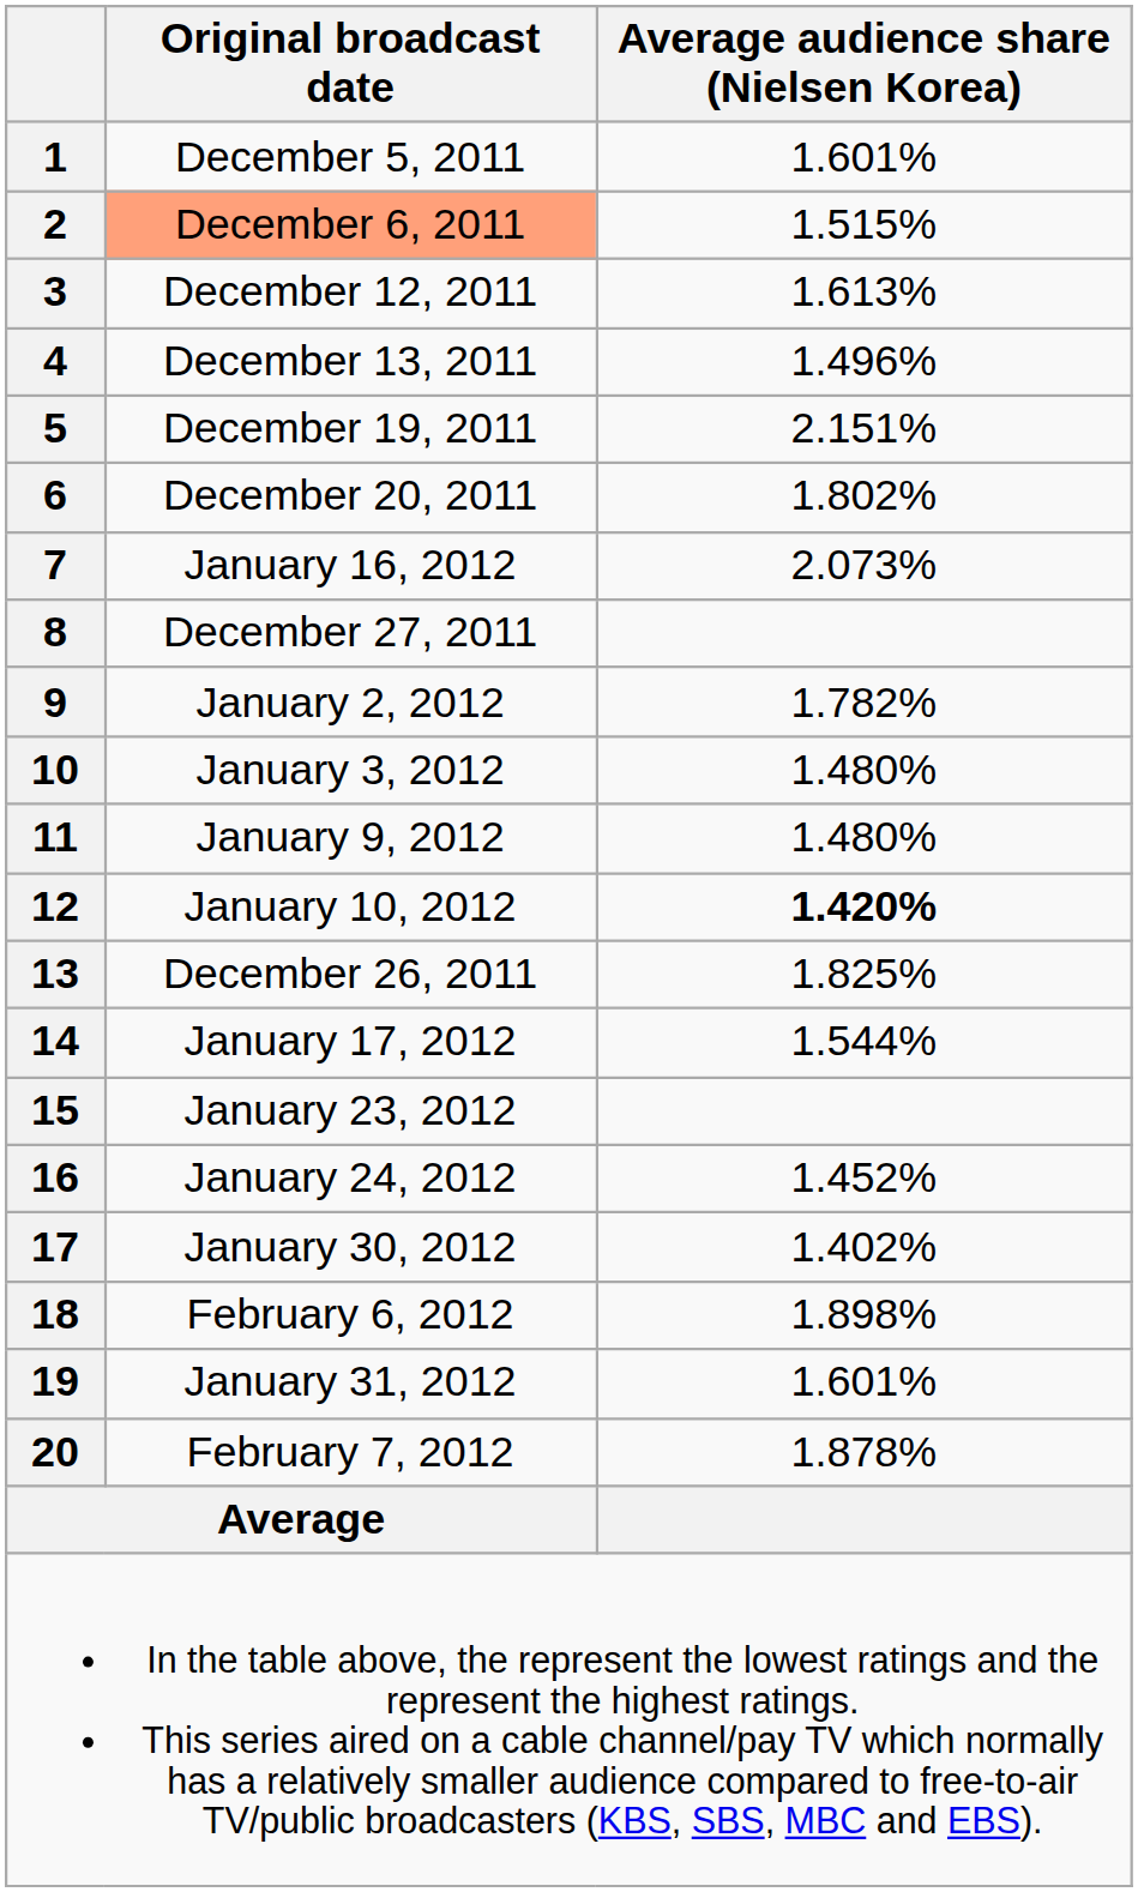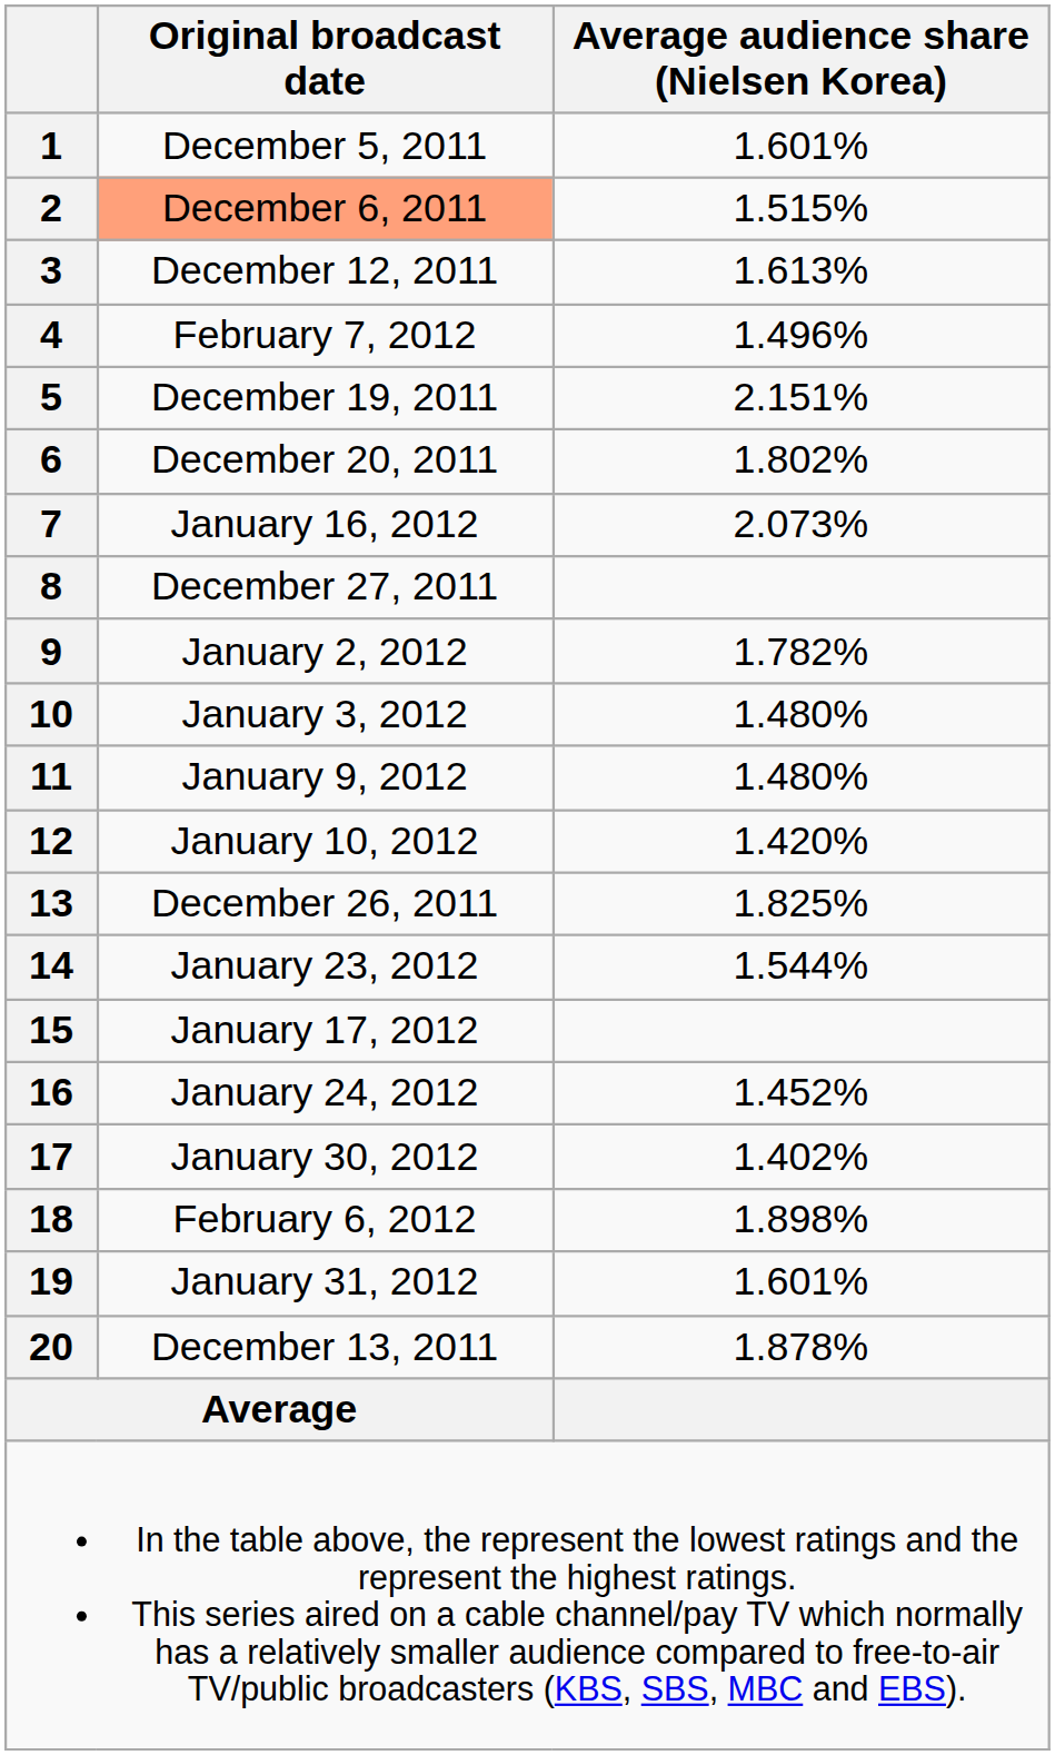 <table class="wikitable" style="width:420px; text-align:center">
 <tr>
 <th scope="col"></th>
 <th scope="col">Original broadcast date</th>
 <th scope="col" style="width:12em">Average audience share<br>(Nielsen Korea)</th>
 </tr>
 <tr>
 <th>1</th>
 <td>December 5, 2011</td>
 <td>1.601%</td>
 </tr>
 <tr>
 <th>2</th>
 <td style="background: lightsalmon;">December 6, 2011</td>
 <td>1.515%</td>
 </tr>
 <tr>
 <th>3</th>
 <td>December 12, 2011</td>
 <td>1.613%</td>
 </tr>
 <tr>
 <th>4</th>
-<td>December 13, 2011</td>
+<td>February 7, 2012</td>
 <td>1.496%</td>
 </tr>
 <tr>
 <th>5</th>
 <td>December 19, 2011</td>
 <td>2.151%</td>
 </tr>
 <tr>
 <th>6</th>
 <td>December 20, 2011</td>
 <td>1.802%</td>
 </tr>
 <tr>
 <th>7</th>
 <td>January 16, 2012</td>
 <td>2.073%</td>
 </tr>
 <tr>
 <th>8</th>
 <td>December 27, 2011</td>
 <td></td>
 </tr>
 <tr>
 <th>9</th>
 <td>January 2, 2012</td>
 <td>1.782%</td>
 </tr>
 <tr>
 <th>10</th>
 <td>January 3, 2012</td>
 <td>1.480%</td>
 </tr>
 <tr>
 <th>11</th>
 <td>January 9, 2012</td>
 <td>1.480%</td>
 </tr>
 <tr>
 <th>12</th>
 <td>January 10, 2012</td>
-<td><strong>1.420%</strong></td>
+<td>1.420%</td>
 </tr>
 <tr>
 <th>13</th>
 <td>December 26, 2011</td>
 <td>1.825%</td>
 </tr>
 <tr>
 <th>14</th>
-<td>January 17, 2012</td>
+<td>January 23, 2012</td>
 <td>1.544%</td>
 </tr>
 <tr>
 <th>15</th>
-<td>January 23, 2012</td>
+<td>January 17, 2012</td>
 <td></td>
 </tr>
 <tr>
 <th>16</th>
 <td>January 24, 2012</td>
 <td>1.452%</td>
 </tr>
 <tr>
 <th>17</th>
 <td>January 30, 2012</td>
 <td>1.402%</td>
 </tr>
 <tr>
 <th>18</th>
 <td>February 6, 2012</td>
 <td>1.898%</td>
 </tr>
 <tr>
 <th>19</th>
 <td>January 31, 2012</td>
 <td>1.601%</td>
 </tr>
 <tr>
 <th>20</th>
-<td>February 7, 2012</td>
+<td>December 13, 2011</td>
 <td>1.878%</td>
 </tr>
 <tr>
 <th colspan="2">Average</th>
 <th></th>
 </tr>
 <tr>
 <td colspan="3" style="font-size:85%"><br><ul><li>In the table above, the <strong></strong> represent the lowest ratings and the <strong></strong> represent the highest ratings.</li><li>This series aired on a cable channel/pay TV which normally has a relatively smaller audience compared to free-to-air TV/public broadcasters (<a href='#'>KBS</a>, <a href='#'>SBS</a>, <a href='#'>MBC</a> and <a href='#'>EBS</a>).</li></ul></td>
 </tr>
 </table>
